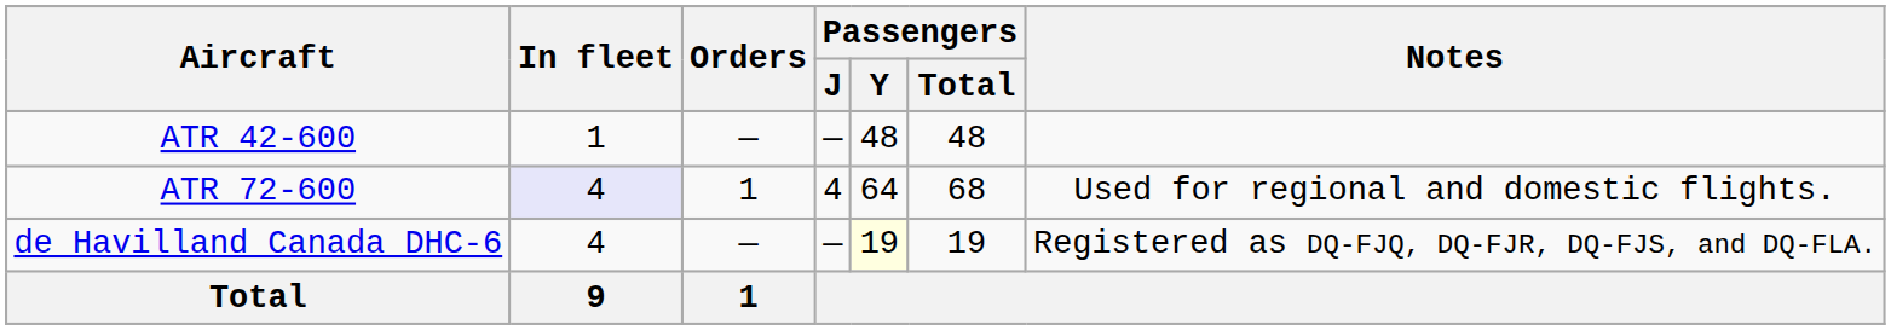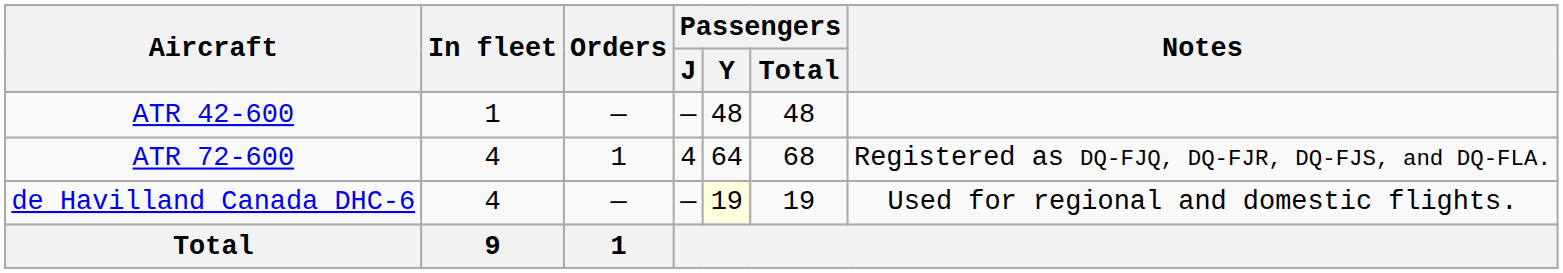 <table class="wikitable" style="border-collapse:collapse;text-align:center">
 <tr>
 <th rowspan="2">Aircraft</th>
 <th rowspan="2">In fleet</th>
 <th rowspan="2">Orders</th>
 <th colspan="3">Passengers</th>
 <th rowspan="2">Notes</th>
 </tr>
 <tr>
 <th><abbr>J</abbr></th>
 <th><abbr>Y</abbr></th>
 <th>Total</th>
 </tr>
 <tr>
 <td><a href='#'>ATR 42-600</a></td>
 <td>1</td>
 <td>—</td>
 <td>—</td>
 <td>48</td>
 <td>48</td>
 <td></td>
 </tr>
 <tr>
 <td><a href='#'>ATR 72-600</a></td>
-<td style="background: lavender;">4</td>
+<td>4</td>
 <td>1</td>
 <td>4</td>
 <td>64</td>
 <td>68</td>
-<td>Used for regional and domestic flights.</td>
+<td>Registered as <small>DQ-FJQ, DQ-FJR, DQ-FJS, and DQ-FLA.</small></td>
 </tr>
 <tr>
 <td><a href='#'>de Havilland Canada DHC-6</a></td>
 <td>4</td>
 <td>—</td>
 <td>—</td>
 <td style="background: lightyellow;">19</td>
 <td>19</td>
-<td>Registered as <small>DQ-FJQ, DQ-FJR, DQ-FJS, and DQ-FLA.</small></td>
+<td>Used for regional and domestic flights.</td>
 </tr>
 <tr>
 <th>Total</th>
 <th>9</th>
 <th>1</th>
 <th colspan="4"></th>
 </tr>
 </table>
